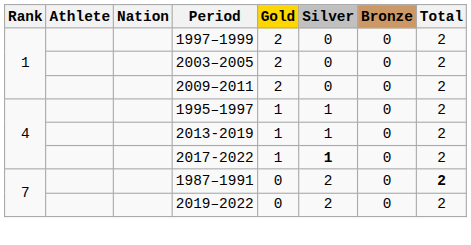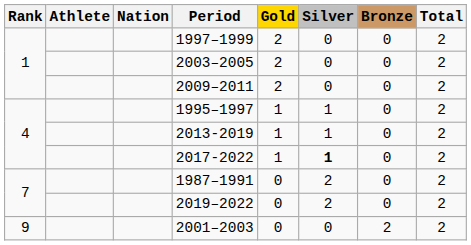 <table class="wikitable sortable" style="text-align:center">
 <tr>
 <th>Rank</th>
 <th>Athlete</th>
 <th>Nation</th>
 <th>Period</th>
 <th style="background-color:gold">Gold</th>
 <th style="background-color:silver">Silver</th>
 <th style="background-color:#cc9966">Bronze</th>
 <th>Total</th>
 </tr>
 <tr>
 <td rowspan="3">1</td>
 <td align="left"></td>
 <td align=left></td>
 <td>1997–1999</td>
 <td>2</td>
 <td>0</td>
 <td>0</td>
 <td>2</td>
 </tr>
 <tr>
 <td align="left"></td>
 <td align=left></td>
 <td>2003–2005</td>
 <td>2</td>
 <td>0</td>
 <td>0</td>
 <td>2</td>
 </tr>
 <tr>
 <td align="left"></td>
 <td align=left></td>
 <td>2009–2011</td>
 <td>2</td>
 <td>0</td>
 <td>0</td>
 <td>2</td>
 </tr>
 <tr>
 <td rowspan="3">4</td>
 <td align="left"></td>
 <td align=left></td>
 <td>1995–1997</td>
 <td>1</td>
 <td>1</td>
 <td>0</td>
 <td>2</td>
 </tr>
 <tr>
 <td align="left"></td>
 <td align=left></td>
 <td>2013-2019</td>
 <td>1</td>
 <td>1</td>
 <td>0</td>
 <td>2</td>
 </tr>
 <tr>
 <td align="left"></td>
 <td align=left></td>
 <td>2017-2022</td>
 <td>1</td>
 <td><strong>1</strong></td>
 <td>0</td>
 <td>2</td>
 </tr>
 <tr>
 <td rowspan="2">7</td>
 <td align="left"></td>
 <td align=left></td>
 <td>1987–1991</td>
 <td>0</td>
 <td>2</td>
 <td>0</td>
-<td><strong>2</strong></td>
+<td>2</td>
 </tr>
 <tr>
 <td align="left"></td>
 <td align=left></td>
 <td>2019–2022</td>
 <td>0</td>
 <td>2</td>
 <td>0</td>
 <td>2</td>
 </tr>
+<tr>
+<td>9</td>
+<td align=left></td>
+<td align=left></td>
+<td>2001–2003</td>
+<td>0</td>
+<td>0</td>
+<td>2</td>
+<td>2</td>
+</tr>
 </table>
